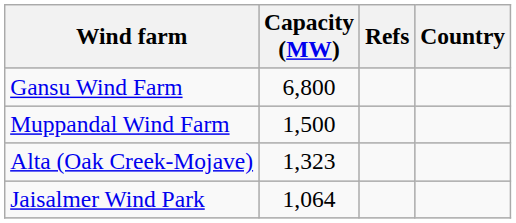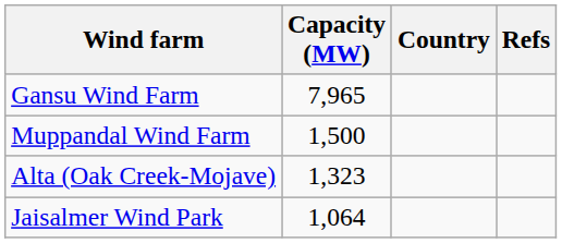 <table class="wikitable floatright sortable">
 <tr>
 <th>Wind farm</th>
 <th>Capacity<br>(<a href='#'>MW</a>)</th>
+<th>Country</th>
 <th class="unsortable">Refs</th>
-<th>Country</th>
 </tr>
 <tr>
 <td><a href='#'>Gansu Wind Farm</a></td>
-<td align="center">6,800</td>
+<td align="center">7,965</td>
 <td></td>
 <td></td>
 </tr>
 <tr>
 <td><a href='#'>Muppandal Wind Farm</a></td>
 <td align="center">1,500</td>
 <td></td>
 <td></td>
 </tr>
 <tr>
 <td><a href='#'>Alta (Oak Creek-Mojave)</a></td>
 <td align="center">1,323</td>
 <td></td>
 <td></td>
 </tr>
 <tr>
 <td><a href='#'>Jaisalmer Wind Park</a></td>
 <td align="center">1,064</td>
 <td></td>
 <td></td>
 </tr>
 </table>
